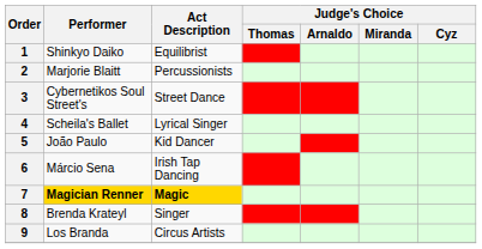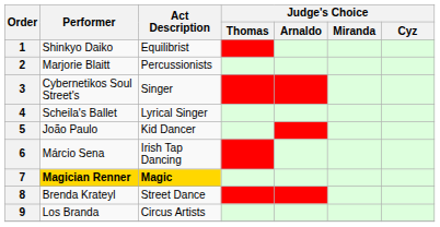 <table class="wikitable" width="100%">
 <tr>
 <th rowspan=2>Order</th>
 <th rowspan=2>Performer</th>
 <th rowspan=2>Act Description</th>
 <th colspan=4>Judge's Choice</th>
 </tr>
 <tr>
 <th width="70">Thomas</th>
 <th width="70">Arnaldo</th>
 <th width="70">Miranda</th>
 <th width="70">Cyz</th>
 </tr>
 <tr>
 <th>1</th>
 <td>Shinkyo Daiko</td>
 <td>Equilibrist</td>
 <td bgcolor="FF0000"></td>
 <td bgcolor="DDFFDD"></td>
 <td bgcolor="DDFFDD"></td>
 <td bgcolor="DDFFDD"></td>
 </tr>
 <tr>
 <th>2</th>
 <td>Marjorie Blaitt</td>
 <td>Percussionists</td>
 <td bgcolor="DDFFDD"></td>
 <td bgcolor="DDFFDD"></td>
 <td bgcolor="DDFFDD"></td>
 <td bgcolor="DDFFDD"></td>
 </tr>
 <tr>
 <th>3</th>
 <td>Cybernetikos Soul Street's</td>
-<td>Street Dance</td>
+<td>Singer</td>
 <td bgcolor="FF0000"></td>
 <td bgcolor="FF0000"></td>
 <td bgcolor="DDFFDD"></td>
 <td bgcolor="DDFFDD"></td>
 </tr>
 <tr>
 <th>4</th>
 <td>Scheila's Ballet</td>
 <td>Lyrical Singer</td>
 <td bgcolor="DDFFDD"></td>
 <td bgcolor="DDFFDD"></td>
 <td bgcolor="DDFFDD"></td>
 <td bgcolor="DDFFDD"></td>
 </tr>
 <tr>
 <th>5</th>
 <td>João Paulo</td>
 <td>Kid Dancer</td>
 <td bgcolor="DDFFDD"></td>
 <td bgcolor="FF0000"></td>
 <td bgcolor="DDFFDD"></td>
 <td bgcolor="DDFFDD"></td>
 </tr>
 <tr>
 <th>6</th>
 <td>Márcio Sena</td>
 <td>Irish Tap Dancing</td>
 <td bgcolor="FF0000"></td>
 <td bgcolor="DDFFDD"></td>
 <td bgcolor="DDFFDD"></td>
 <td bgcolor="DDFFDD"></td>
 </tr>
 <tr>
 <th>7</th>
 <td bgcolor="FFD700"><strong>Magician Renner</strong></td>
 <td bgcolor="FFD700"><strong>Magic</strong></td>
 <td bgcolor="DDFFDD"></td>
 <td bgcolor="DDFFDD"></td>
 <td bgcolor="DDFFDD"></td>
 <td bgcolor="DDFFDD"></td>
 </tr>
 <tr>
 <th>8</th>
 <td>Brenda Krateyl</td>
-<td>Singer</td>
+<td>Street Dance</td>
 <td bgcolor="FF0000"></td>
 <td bgcolor="FF0000"></td>
 <td bgcolor="DDFFDD"></td>
 <td bgcolor="DDFFDD"></td>
 </tr>
 <tr>
 <th>9</th>
 <td>Los Branda</td>
 <td>Circus Artists</td>
 <td bgcolor="DDFFDD"></td>
 <td bgcolor="DDFFDD"></td>
 <td bgcolor="DDFFDD"></td>
 <td bgcolor="DDFFDD"></td>
 </tr>
 <tr>
 </tr>
 </table>
